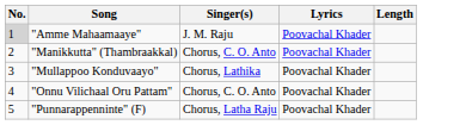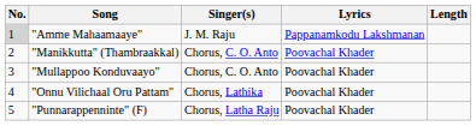 <table class="wikitable">
 <tr>
 <th>No.</th>
 <th>Song</th>
 <th>Singer(s)</th>
 <th>Lyrics</th>
 <th>Length</th>
 </tr>
 <tr>
 <td style="background: lightgrey;">1</td>
 <td>"Amme Mahaamaaye"</td>
 <td>J. M. Raju</td>
-<td><a href='#'>Poovachal Khader</a></td>
+<td><a href='#'>Pappanamkodu Lakshmanan</a></td>
 <td></td>
 </tr>
 <tr>
 <td>2</td>
 <td>"Manikkutta" (Thambraakkal)</td>
 <td>Chorus, <a href='#'>C. O. Anto</a></td>
 <td><a href='#'>Poovachal Khader</a></td>
 <td></td>
 </tr>
 <tr>
 <td>3</td>
 <td>"Mullappoo Konduvaayo"</td>
-<td>Chorus, <a href='#'>Lathika</a></td>
+<td>Chorus, C. O. Anto</td>
 <td>Poovachal Khader</td>
 <td></td>
 </tr>
 <tr>
 <td>4</td>
 <td>"Onnu Vilichaal Oru Pattam"</td>
-<td>Chorus, C. O. Anto</td>
+<td>Chorus, <a href='#'>Lathika</a></td>
 <td>Poovachal Khader</td>
 <td></td>
 </tr>
 <tr>
 <td>5</td>
 <td>"Punnarappenninte" (F)</td>
 <td>Chorus, <a href='#'>Latha Raju</a></td>
 <td>Poovachal Khader</td>
 <td></td>
 </tr>
 </table>
